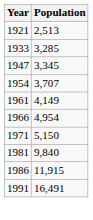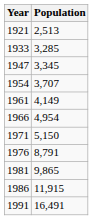 <table class="wikitable">
 <tr>
 <th>Year</th>
 <th>Population</th>
 </tr>
 <tr>
 <td>1921</td>
 <td>2,513</td>
 </tr>
 <tr>
 <td>1933</td>
 <td>3,285</td>
 </tr>
 <tr>
 <td>1947</td>
 <td>3,345</td>
 </tr>
 <tr>
 <td>1954</td>
 <td>3,707</td>
 </tr>
 <tr>
 <td>1961</td>
 <td>4,149</td>
 </tr>
 <tr>
 <td>1966</td>
 <td>4,954</td>
 </tr>
 <tr>
 <td>1971</td>
 <td>5,150</td>
 </tr>
 <tr>
+<td>1976</td>
+<td>8,791</td>
+</tr>
+<tr>
 <td>1981</td>
-<td>9,840</td>
+<td>9,865</td>
 </tr>
 <tr>
 <td>1986</td>
 <td>11,915</td>
 </tr>
 <tr>
 <td>1991</td>
 <td>16,491</td>
 </tr>
 </table>
